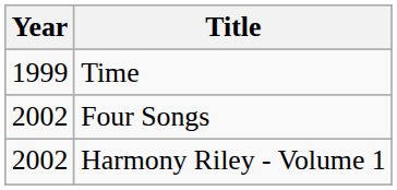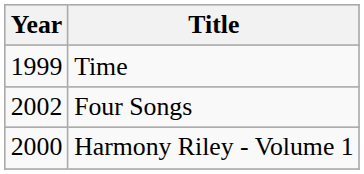 <table class="wikitable">
 <tr>
 <th>Year</th>
 <th>Title</th>
 </tr>
 <tr>
 <td>1999</td>
 <td>Time</td>
 </tr>
 <tr>
 <td>2002</td>
 <td>Four Songs</td>
 </tr>
 <tr>
-<td>2002</td>
+<td>2000</td>
 <td>Harmony Riley - Volume 1</td>
 </tr>
 </table>
